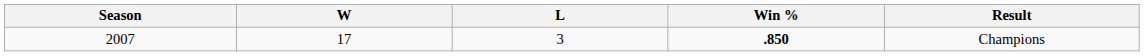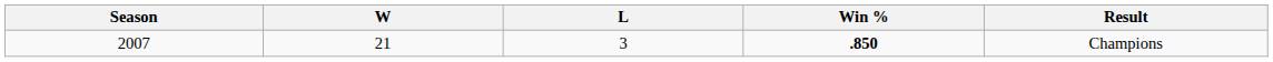 <table class="wikitable">
 <tr>
 <th bgcolor="#DDDDFF" width="3%">Season</th>
 <th bgcolor="#DDDDFF" width="3%">W</th>
 <th bgcolor="#DDDDFF" width="3%">L</th>
 <th bgcolor="#DDDDFF" width="3%">Win %</th>
 <th bgcolor="#DDDDFF" width="3%">Result</th>
 </tr>
 <tr>
 <td align=center>2007</td>
-<td align=center>17</td>
+<td align=center>21</td>
 <td align=center>3</td>
 <td align=center><strong>.850</strong></td>
 <td align=center>Champions</td>
 </tr>
 </table>
